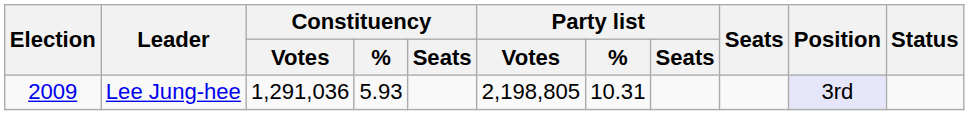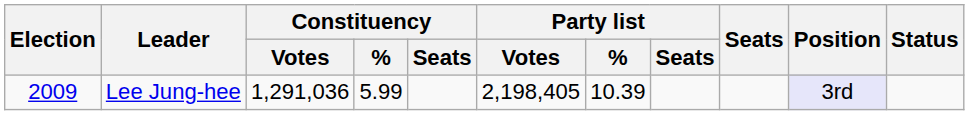 <table class="wikitable" style="text-align:center">
 <tr>
 <th rowspan="2">Election</th>
 <th rowspan="2">Leader</th>
 <th colspan="3">Constituency</th>
 <th colspan="3">Party list</th>
 <th rowspan="2">Seats</th>
 <th rowspan="2">Position</th>
 <th rowspan="2">Status</th>
 </tr>
 <tr>
 <th>Votes</th>
 <th>%</th>
 <th>Seats</th>
 <th>Votes</th>
 <th>%</th>
 <th>Seats</th>
 </tr>
 <tr>
 <td><a href='#'>2009</a></td>
 <td><a href='#'>Lee Jung-hee</a></td>
 <td>1,291,036</td>
-<td>5.93</td>
+<td>5.99</td>
 <td></td>
-<td>2,198,805</td>
-<td>10.31</td>
+<td>2,198,405</td>
+<td>10.39</td>
 <td></td>
 <td></td>
 <td style="background: lavender;">3rd</td>
 <td></td>
 </tr>
 </table>
